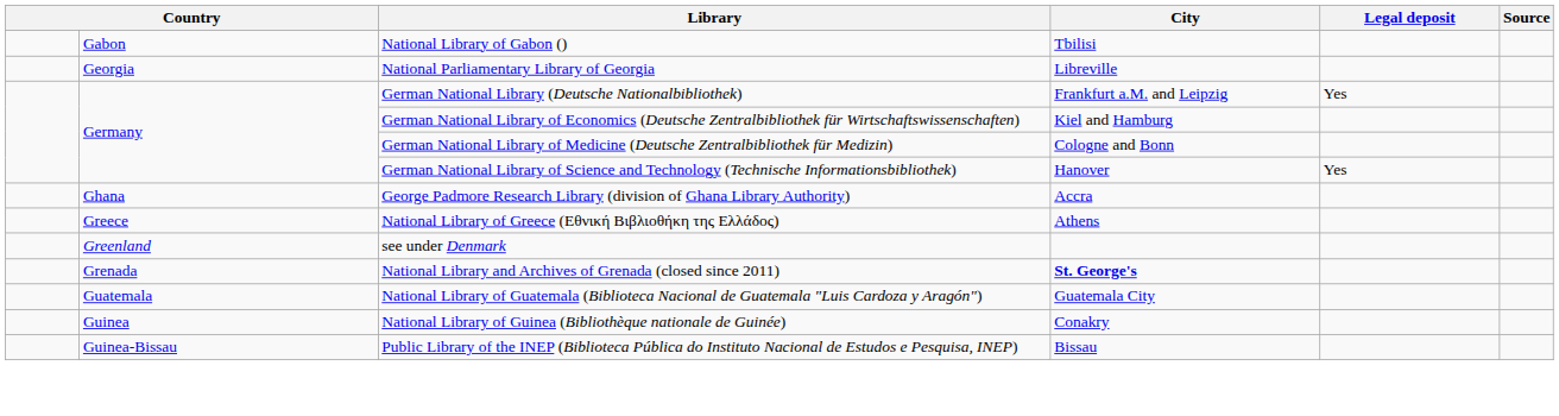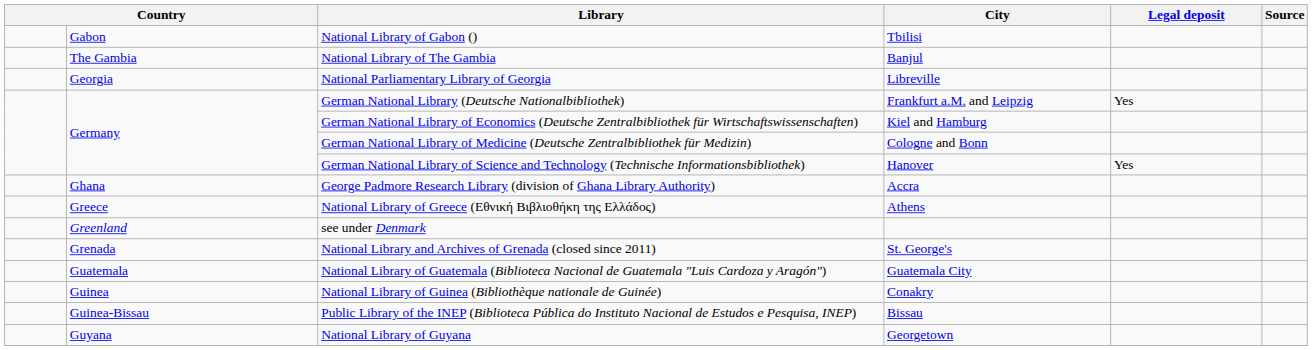 <table class="wikitable" style="width:98%">
 <tr>
 <th colspan=2 style="width:25%">Country</th>
 <th style="width:45%">Library</th>
 <th style="width:18%">City</th>
 <th style="width:12%"><a href='#'>Legal deposit</a></th>
 <th style="width:12%">Source</th>
 </tr>
 <tr>
 <td style="width:5%"></td>
 <td><a href='#'>Gabon</a></td>
 <td><a href='#'>National Library of Gabon</a> ()</td>
 <td><a href='#'>Tbilisi</a></td>
+<td></td>
+<td align="right"></td>
+</tr>
+<tr>
+<td></td>
+<td><a href='#'>The Gambia</a></td>
+<td><a href='#'>National Library of The Gambia</a></td>
+<td><a href='#'>Banjul</a></td>
 <td></td>
 <td align="right"></td>
 </tr>
 <tr>
 <td></td>
 <td><a href='#'>Georgia</a></td>
 <td><a href='#'>National Parliamentary Library of Georgia</a></td>
 <td><a href='#'>Libreville</a></td>
 <td></td>
 <td align="right"></td>
 </tr>
 <tr>
 <td rowspan=4></td>
 <td rowspan=4><a href='#'>Germany</a></td>
 <td><a href='#'>German National Library</a> (<em>Deutsche Nationalbibliothek</em>)</td>
 <td><a href='#'>Frankfurt a.M.</a> and <a href='#'>Leipzig</a></td>
 <td>Yes</td>
 <td align="right"></td>
 </tr>
 <tr>
 <td><a href='#'>German National Library of Economics</a> (<em>Deutsche Zentralbibliothek für Wirtschaftswissenschaften</em>)</td>
 <td><a href='#'>Kiel</a> and <a href='#'>Hamburg</a></td>
 <td></td>
 <td align="right"></td>
 </tr>
 <tr>
 <td><a href='#'>German National Library of Medicine</a> (<em>Deutsche Zentralbibliothek für Medizin</em>)</td>
 <td><a href='#'>Cologne</a> and <a href='#'>Bonn</a></td>
 <td></td>
 <td align="right"></td>
 </tr>
 <tr>
 <td><a href='#'>German National Library of Science and Technology</a> (<em>Technische Informationsbibliothek</em>)</td>
 <td><a href='#'>Hanover</a></td>
 <td>Yes</td>
 <td align="right"></td>
 </tr>
 <tr>
 <td></td>
 <td><a href='#'>Ghana</a></td>
 <td><a href='#'>George Padmore Research Library</a> (division of <a href='#'>Ghana Library Authority</a>)</td>
 <td><a href='#'>Accra</a></td>
 <td></td>
 <td align="right"></td>
 </tr>
 <tr>
 <td></td>
 <td><a href='#'>Greece</a></td>
 <td><a href='#'>National Library of Greece</a> (Εθνική Βιβλιοθήκη της Ελλάδος)</td>
 <td><a href='#'>Athens</a></td>
 <td></td>
 <td align="right"></td>
 </tr>
 <tr>
 <td></td>
 <td><em><a href='#'>Greenland</a></em></td>
 <td> see under <em><a href='#'>Denmark</a></em></td>
 <td></td>
 <td></td>
 <td></td>
 </tr>
 <tr>
 <td></td>
 <td><a href='#'>Grenada</a></td>
 <td><a href='#'>National Library and Archives of Grenada</a> (closed since 2011)</td>
-<td><strong><a href='#'>St. George's</a></strong></td>
+<td><a href='#'>St. George's</a></td>
 <td></td>
 <td align="right"></td>
 </tr>
 <tr>
 <td></td>
 <td><a href='#'>Guatemala</a></td>
 <td><a href='#'>National Library of Guatemala</a> (<em>Biblioteca Nacional de Guatemala "Luis Cardoza y Aragón"</em>)</td>
 <td><a href='#'>Guatemala City</a></td>
 <td></td>
 <td align="right"></td>
 </tr>
 <tr>
 <td></td>
 <td><a href='#'>Guinea</a></td>
 <td><a href='#'>National Library of Guinea</a> (<em>Bibliothèque nationale de Guinée</em>)</td>
 <td><a href='#'>Conakry</a></td>
 <td></td>
 <td align="right"></td>
 </tr>
 <tr>
 <td></td>
 <td><a href='#'>Guinea-Bissau</a></td>
 <td><a href='#'>Public Library of the INEP</a> (<em>Biblioteca Pública do Instituto Nacional de Estudos e Pesquisa, INEP</em>)</td>
 <td><a href='#'>Bissau</a></td>
 <td></td>
 <td align="right"></td>
 </tr>
+<tr>
+<td></td>
+<td><a href='#'>Guyana</a></td>
+<td><a href='#'>National Library of Guyana</a></td>
+<td><a href='#'>Georgetown</a></td>
+<td></td>
+<td align="right"></td>
+</tr>
 </table>
